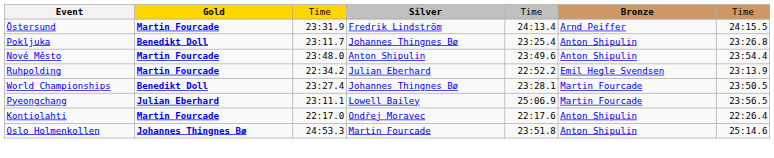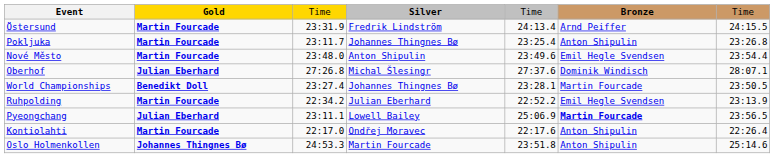 <table class="wikitable">
 <tr>
 <th width="180">Event</th>
 <th width="220" style="background:gold">Gold</th>
 <th width="70" style="background:gold;font-weight:normal">Time</th>
 <th width="220" style="background:silver">Silver</th>
 <th width="70" style="background:silver;font-weight:normal">Time</th>
 <th width="220" style="background:#CC9966">Bronze</th>
 <th width="70" style="background:#CC9966;font-weight:normal">Time</th>
 </tr>
 <tr>
 <td><a href='#'>Östersund</a><br></td>
 <td><strong><a href='#'>Martin Fourcade</a></strong><br></td>
 <td align="right">23:31.9 <br> </td>
 <td><a href='#'>Fredrik Lindström</a><br></td>
 <td align="right">24:13.4 <br> </td>
 <td><a href='#'>Arnd Peiffer</a><br></td>
 <td align="right">24:15.5 <br> </td>
 </tr>
 <tr>
 <td><a href='#'>Pokljuka</a><br></td>
-<td><strong><a href='#'>Benedikt Doll</a></strong><br></td>
+<td><strong><a href='#'>Martin Fourcade</a></strong><br></td>
 <td align="right">23:11.7 <br> </td>
 <td><a href='#'>Johannes Thingnes Bø</a><br></td>
 <td align="right">23:25.4 <br> </td>
 <td><a href='#'>Anton Shipulin</a><br></td>
 <td align="right">23:26.8 <br> </td>
 </tr>
 <tr>
 <td><a href='#'>Nové Město</a><br></td>
 <td><strong><a href='#'>Martin Fourcade</a></strong><br></td>
 <td align="right">23:48.0 <br> </td>
 <td><a href='#'>Anton Shipulin</a><br></td>
 <td align="right">23:49.6 <br> </td>
-<td><a href='#'>Anton Shipulin</a><br></td>
+<td><a href='#'>Emil Hegle Svendsen</a><br></td>
 <td align="right">23:54.4 <br> </td>
+</tr>
+<tr>
+<td><a href='#'>Oberhof</a><br></td>
+<td><strong><a href='#'>Julian Eberhard</a></strong><br></td>
+<td align="right">27:26.8 <br> </td>
+<td><a href='#'>Michal Šlesingr</a><br></td>
+<td align="right">27:37.6 <br> </td>
+<td><a href='#'>Dominik Windisch</a><br></td>
+<td align="right">28:07.1 <br> </td>
+</tr>
+<tr>
+<td><a href='#'>World Championships</a><br></td>
+<td><strong><a href='#'>Benedikt Doll</a></strong><br></td>
+<td align="right">23:27.4 <br> </td>
+<td><a href='#'>Johannes Thingnes Bø</a><br></td>
+<td align="right">23:28.1 <br> </td>
+<td><a href='#'>Martin Fourcade</a><br></td>
+<td align="right">23:50.5 <br> </td>
 </tr>
 <tr>
 <td><a href='#'>Ruhpolding</a><br></td>
 <td><strong><a href='#'>Martin Fourcade</a></strong><br></td>
 <td align="right">22:34.2 <br> </td>
 <td><a href='#'>Julian Eberhard</a><br></td>
 <td align="right">22:52.2 <br> </td>
 <td><a href='#'>Emil Hegle Svendsen</a><br></td>
 <td align="right">23:13.9 <br> </td>
 </tr>
 <tr>
-<td><a href='#'>World Championships</a><br></td>
-<td><strong><a href='#'>Benedikt Doll</a></strong><br></td>
-<td align="right">23:27.4 <br> </td>
-<td><a href='#'>Johannes Thingnes Bø</a><br></td>
-<td align="right">23:28.1 <br> </td>
-<td><a href='#'>Martin Fourcade</a><br></td>
-<td align="right">23:50.5 <br> </td>
-</tr>
-<tr>
 <td><a href='#'>Pyeongchang</a><br></td>
 <td><strong><a href='#'>Julian Eberhard</a></strong><br></td>
 <td align="right">23:11.1 <br> </td>
 <td><a href='#'>Lowell Bailey</a><br></td>
 <td align="right">25:06.9 <br> </td>
-<td><a href='#'>Martin Fourcade</a><br></td>
+<td><strong><a href='#'>Martin Fourcade</a><br></strong></td>
 <td align="right">23:56.5 <br> </td>
 </tr>
 <tr>
 <td><a href='#'>Kontiolahti</a><br></td>
 <td><strong><a href='#'>Martin Fourcade</a></strong><br></td>
 <td align="right">22:17.0 <br> </td>
 <td><a href='#'>Ondřej Moravec</a><br></td>
 <td align="right">22:17.6 <br> </td>
 <td><a href='#'>Anton Shipulin</a><br></td>
 <td align="right">22:26.4 <br> </td>
 </tr>
 <tr>
 <td><a href='#'>Oslo Holmenkollen</a><br></td>
 <td><strong><a href='#'>Johannes Thingnes Bø</a></strong><br></td>
 <td align="right">24:53.3 <br> </td>
 <td><a href='#'>Martin Fourcade</a><br></td>
 <td align="right">23:51.8 <br> </td>
 <td><a href='#'>Anton Shipulin</a><br></td>
 <td align="right">25:14.6 <br> </td>
 </tr>
 </table>
